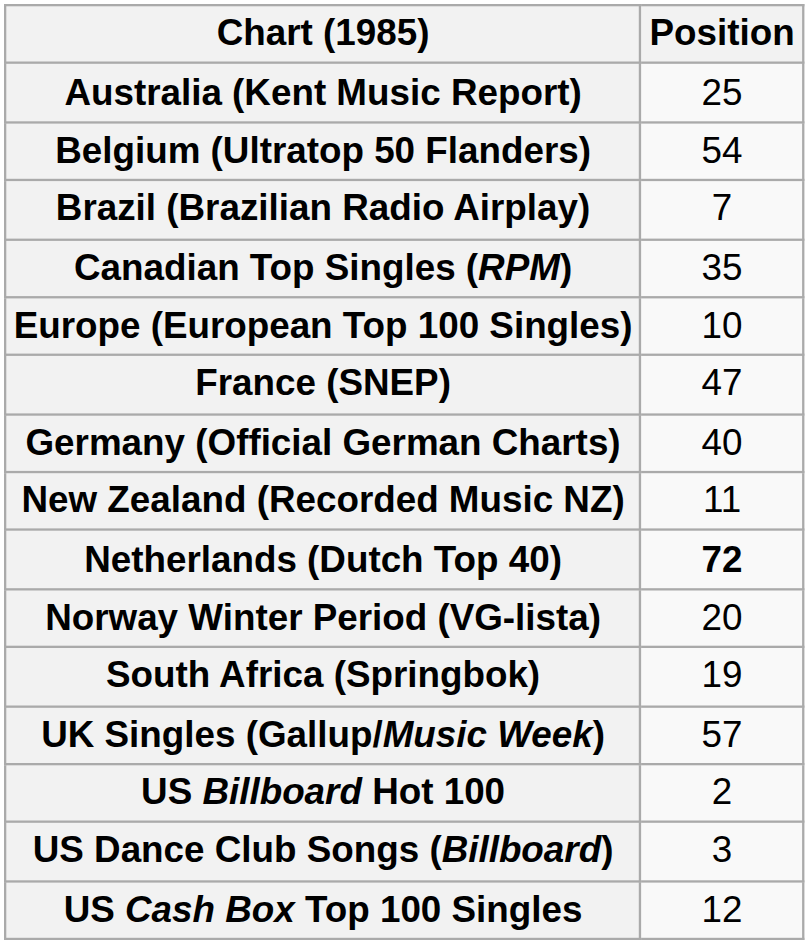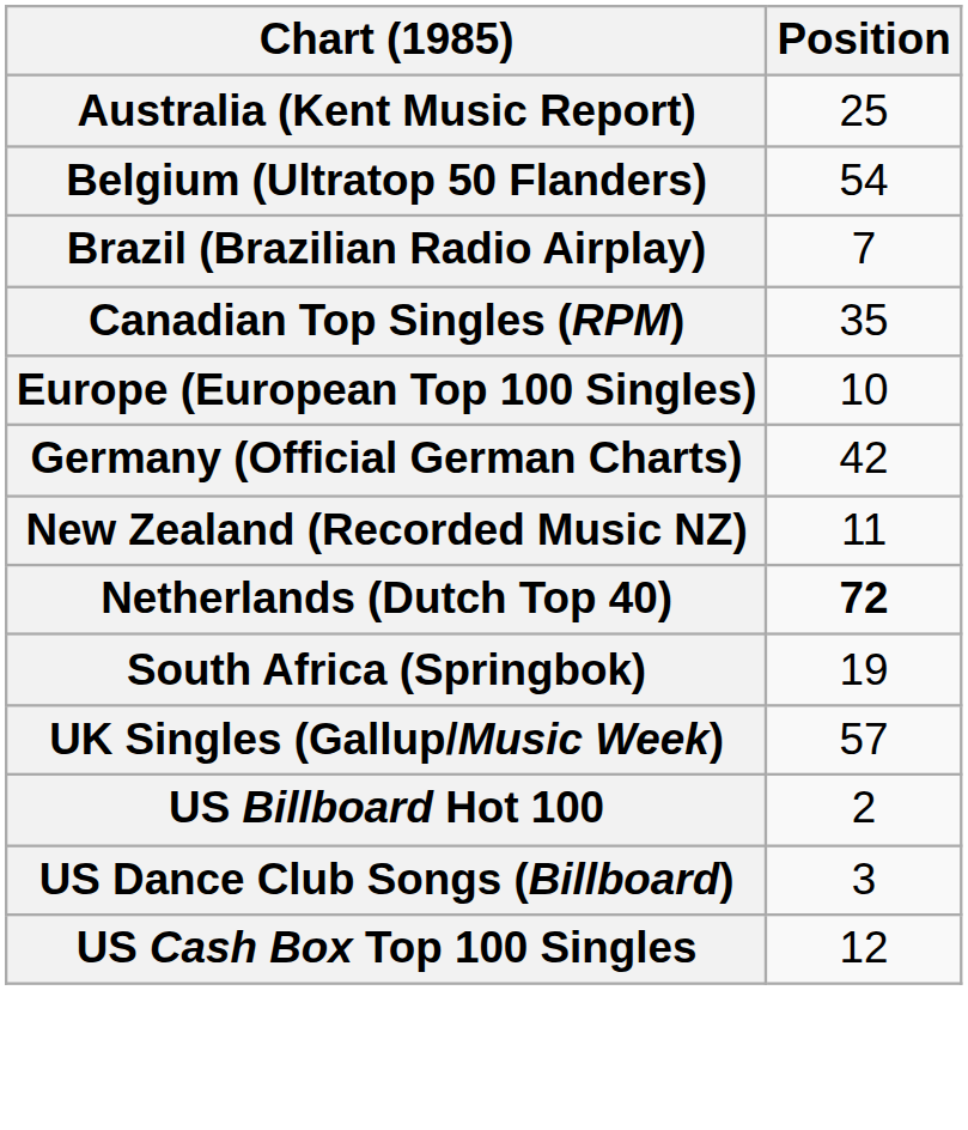 <table class="wikitable sortable plainrowheaders" style="text-align:center">
 <tr>
 <th scope="col">Chart (1985)</th>
 <th scope="col">Position</th>
 </tr>
 <tr>
 <th scope="row">Australia (Kent Music Report)</th>
 <td>25</td>
 </tr>
 <tr>
 <th scope="row">Belgium (Ultratop 50 Flanders)</th>
 <td>54</td>
 </tr>
 <tr>
 <th scope="row">Brazil (Brazilian Radio Airplay)</th>
 <td>7</td>
 </tr>
 <tr>
 <th scope="row">Canadian Top Singles (<em>RPM</em>)</th>
 <td>35</td>
 </tr>
 <tr>
 <th scope="row">Europe (European Top 100 Singles)</th>
 <td>10</td>
 </tr>
 <tr>
-<th scope="row">France (SNEP)</th>
-<td>47</td>
-</tr>
-<tr>
 <th scope="row">Germany (Official German Charts)</th>
-<td>40</td>
+<td>42</td>
 </tr>
 <tr>
 <th scope="row">New Zealand (Recorded Music NZ)</th>
 <td>11</td>
 </tr>
 <tr>
 <th scope="row">Netherlands (Dutch Top 40)</th>
 <td><strong>72</strong></td>
-</tr>
-<tr>
-<th scope="row">Norway Winter Period (VG-lista)</th>
-<td>20</td>
 </tr>
 <tr>
 <th scope="row">South Africa (Springbok)</th>
 <td>19</td>
 </tr>
 <tr>
 <th scope="row">UK Singles (Gallup/<em>Music Week</em>)</th>
 <td>57</td>
 </tr>
 <tr>
 <th scope="row">US <em>Billboard</em> Hot 100</th>
 <td>2</td>
 </tr>
 <tr>
 <th scope="row">US Dance Club Songs (<em>Billboard</em>)</th>
 <td>3</td>
 </tr>
 <tr>
 <th scope="row">US <em>Cash Box</em> Top 100 Singles</th>
 <td>12</td>
 </tr>
 </table>
